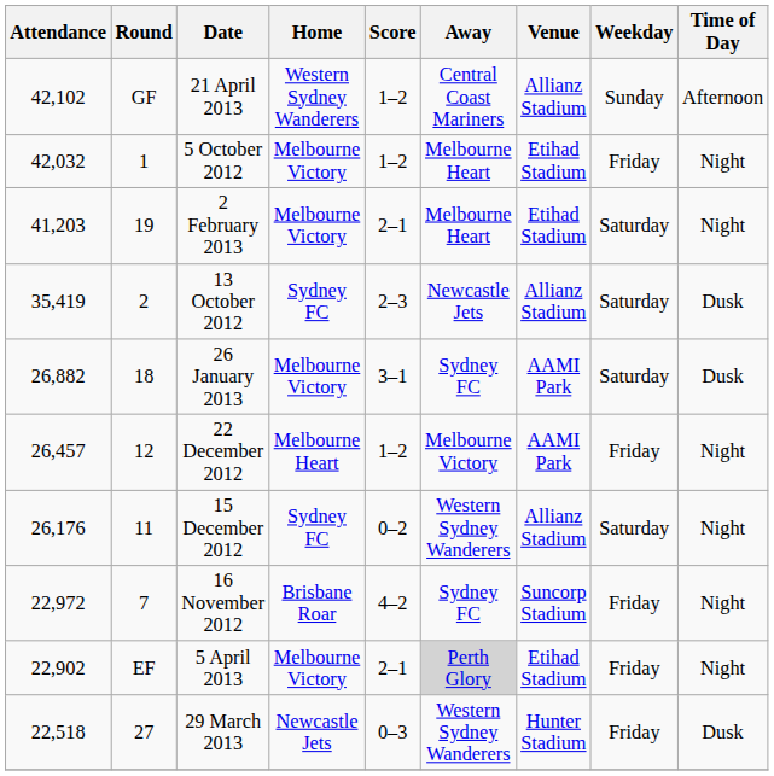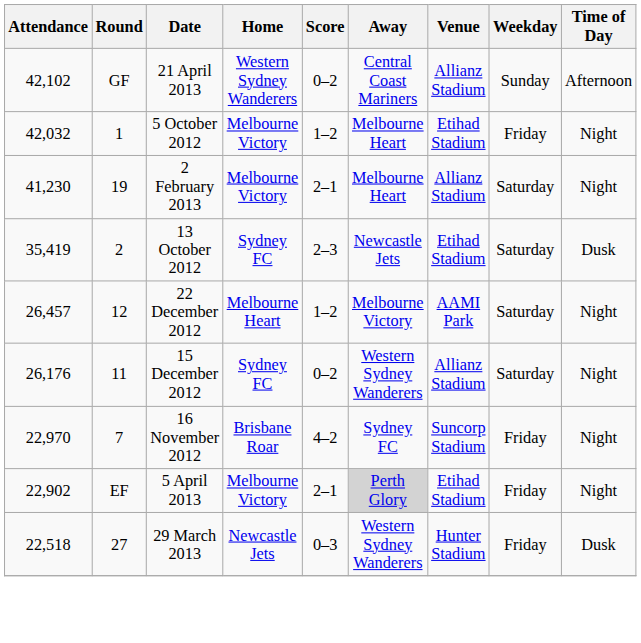 <table class="wikitable sortable" style="text-align:center;">
 <tr>
 <th>Attendance</th>
 <th>Round</th>
 <th>Date</th>
 <th>Home</th>
 <th>Score</th>
 <th>Away</th>
 <th>Venue</th>
 <th>Weekday</th>
 <th>Time of Day</th>
 </tr>
 <tr>
 <td>42,102</td>
 <td>GF</td>
 <td>21 April 2013</td>
 <td><a href='#'>Western Sydney Wanderers</a></td>
-<td>1–2</td>
+<td>0–2</td>
 <td><a href='#'>Central Coast Mariners</a></td>
 <td><a href='#'>Allianz Stadium</a></td>
 <td>Sunday</td>
 <td>Afternoon</td>
 </tr>
 <tr>
 <td>42,032</td>
 <td>1</td>
 <td>5 October 2012</td>
 <td><a href='#'>Melbourne Victory</a></td>
 <td>1–2</td>
 <td><a href='#'>Melbourne Heart</a></td>
 <td><a href='#'>Etihad Stadium</a></td>
 <td>Friday</td>
 <td>Night</td>
 </tr>
 <tr>
-<td>41,203</td>
+<td>41,230</td>
 <td>19</td>
 <td>2 February 2013</td>
 <td><a href='#'>Melbourne Victory</a></td>
 <td>2–1</td>
 <td><a href='#'>Melbourne Heart</a></td>
-<td><a href='#'>Etihad Stadium</a></td>
+<td><a href='#'>Allianz Stadium</a></td>
 <td>Saturday</td>
 <td>Night</td>
 </tr>
 <tr>
 <td>35,419</td>
 <td>2</td>
 <td>13 October 2012</td>
 <td><a href='#'>Sydney FC</a></td>
 <td>2–3</td>
 <td><a href='#'>Newcastle Jets</a></td>
-<td><a href='#'>Allianz Stadium</a></td>
-<td>Saturday</td>
-<td>Dusk</td>
-</tr>
-<tr>
-<td>26,882</td>
-<td>18</td>
-<td>26 January 2013</td>
-<td><a href='#'>Melbourne Victory</a></td>
-<td>3–1</td>
-<td><a href='#'>Sydney FC</a></td>
-<td><a href='#'>AAMI Park</a></td>
+<td><a href='#'>Etihad Stadium</a></td>
 <td>Saturday</td>
 <td>Dusk</td>
 </tr>
 <tr>
 <td>26,457</td>
 <td>12</td>
 <td>22 December 2012</td>
 <td><a href='#'>Melbourne Heart</a></td>
 <td>1–2</td>
 <td><a href='#'>Melbourne Victory</a></td>
 <td><a href='#'>AAMI Park</a></td>
-<td>Friday</td>
+<td>Saturday</td>
 <td>Night</td>
 </tr>
 <tr>
 <td>26,176</td>
 <td>11</td>
 <td>15 December 2012</td>
 <td><a href='#'>Sydney FC</a></td>
 <td>0–2</td>
 <td><a href='#'>Western Sydney Wanderers</a></td>
 <td><a href='#'>Allianz Stadium</a></td>
 <td>Saturday</td>
 <td>Night</td>
 </tr>
 <tr>
-<td>22,972</td>
+<td>22,970</td>
 <td>7</td>
 <td>16 November 2012</td>
 <td><a href='#'>Brisbane Roar</a></td>
 <td>4–2</td>
 <td><a href='#'>Sydney FC</a></td>
 <td><a href='#'>Suncorp Stadium</a></td>
 <td>Friday</td>
 <td>Night</td>
 </tr>
 <tr>
 <td>22,902</td>
 <td>EF</td>
 <td>5 April 2013</td>
 <td><a href='#'>Melbourne Victory</a></td>
 <td>2–1</td>
 <td style="background: lightgrey;"><a href='#'>Perth Glory</a></td>
 <td><a href='#'>Etihad Stadium</a></td>
 <td>Friday</td>
 <td>Night</td>
 </tr>
 <tr>
 <td>22,518</td>
 <td>27</td>
 <td>29 March 2013</td>
 <td><a href='#'>Newcastle Jets</a></td>
 <td>0–3</td>
 <td><a href='#'>Western Sydney Wanderers</a></td>
 <td><a href='#'>Hunter Stadium</a></td>
 <td>Friday</td>
 <td>Dusk</td>
 </tr>
 <tr>
 </tr>
 </table>
